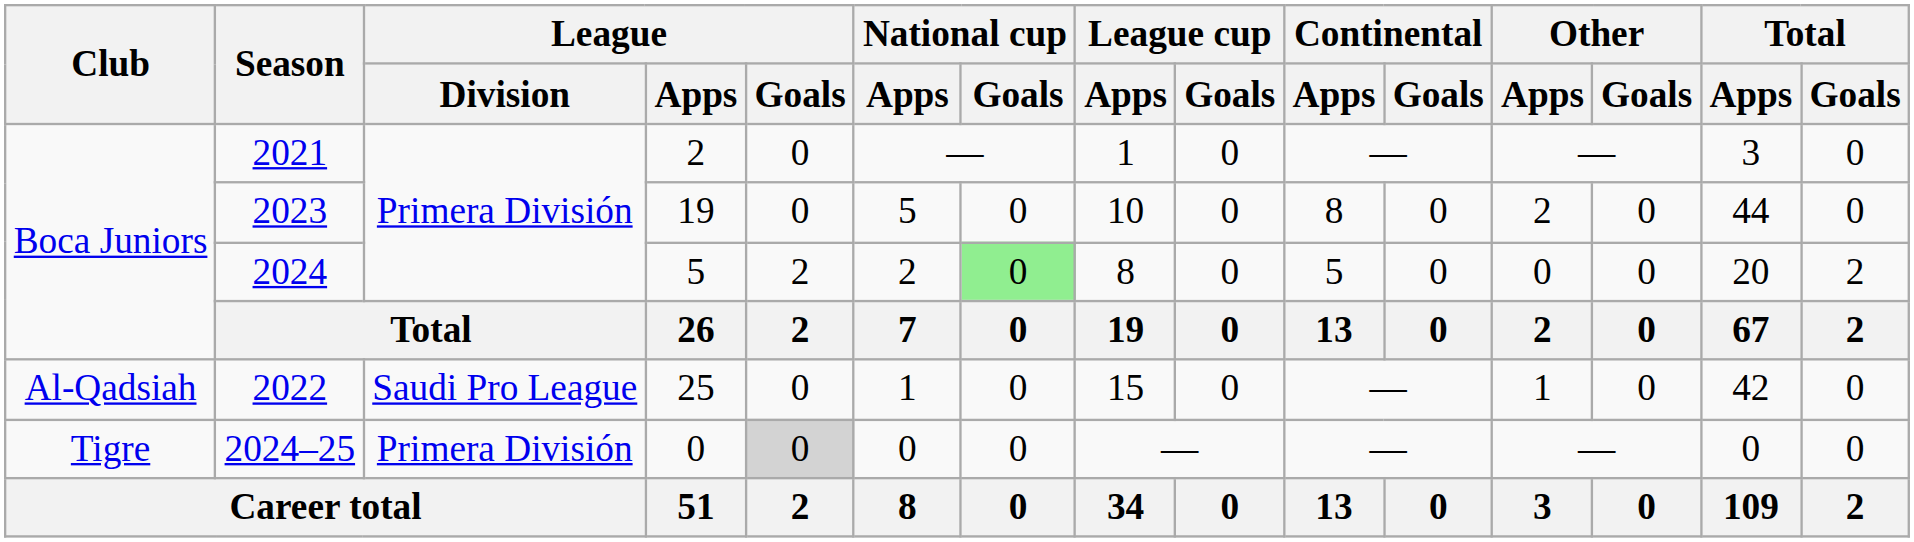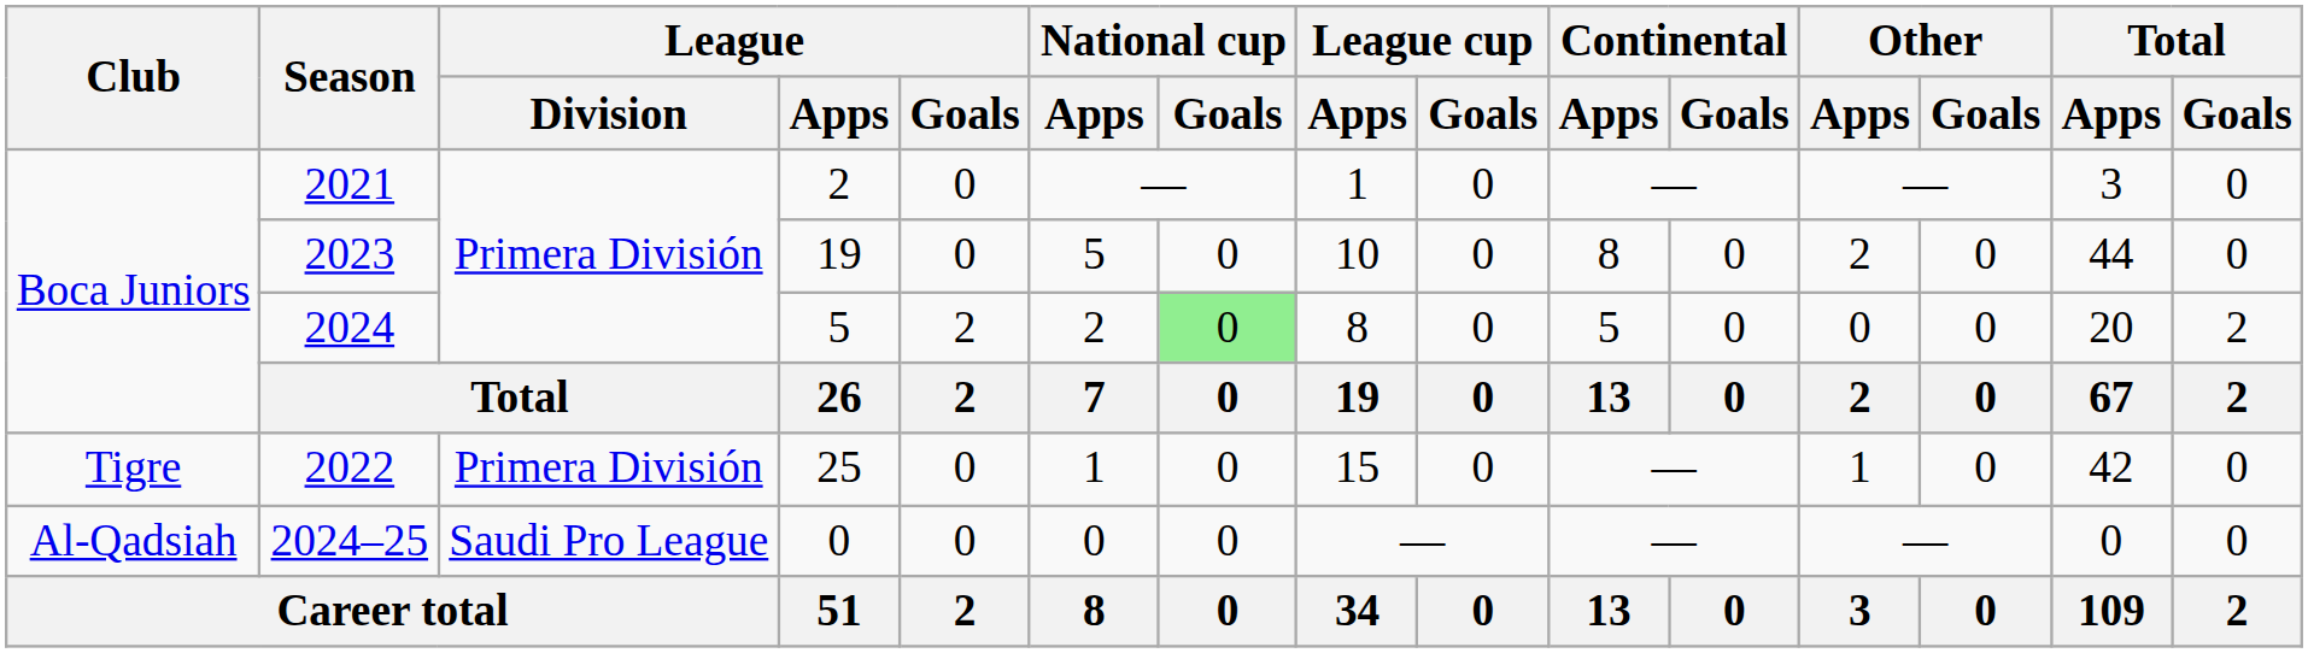 <table class="wikitable" style="text-align:center">
 <tr>
 <th rowspan="2">Club</th>
 <th rowspan="2">Season</th>
 <th colspan="3">League</th>
 <th colspan="2">National cup</th>
 <th colspan="2">League cup</th>
 <th colspan="2">Continental</th>
 <th colspan="2">Other</th>
 <th colspan="2">Total</th>
 </tr>
 <tr>
 <th>Division</th>
 <th>Apps</th>
 <th>Goals</th>
 <th>Apps</th>
 <th>Goals</th>
 <th>Apps</th>
 <th>Goals</th>
 <th>Apps</th>
 <th>Goals</th>
 <th>Apps</th>
 <th>Goals</th>
 <th>Apps</th>
 <th>Goals</th>
 </tr>
 <tr>
 <td rowspan="4"><a href='#'>Boca Juniors</a></td>
 <td><a href='#'>2021</a></td>
 <td rowspan="3"><a href='#'>Primera División</a></td>
 <td>2</td>
 <td>0</td>
 <td colspan="2">—</td>
 <td>1</td>
 <td>0</td>
 <td colspan="2">—</td>
 <td colspan="2">—</td>
 <td>3</td>
 <td>0</td>
 </tr>
 <tr>
 <td><a href='#'>2023</a></td>
 <td>19</td>
 <td>0</td>
 <td>5</td>
 <td>0</td>
 <td>10</td>
 <td>0</td>
 <td>8</td>
 <td>0</td>
 <td>2</td>
 <td>0</td>
 <td>44</td>
 <td>0</td>
 </tr>
 <tr>
 <td><a href='#'>2024</a></td>
 <td>5</td>
 <td>2</td>
 <td>2</td>
 <td style="background: lightgreen;">0</td>
 <td>8</td>
 <td>0</td>
 <td>5</td>
 <td>0</td>
 <td>0</td>
 <td>0</td>
 <td>20</td>
 <td>2</td>
 </tr>
 <tr>
 <th colspan="2">Total</th>
 <th>26</th>
 <th>2</th>
 <th>7</th>
 <th>0</th>
 <th>19</th>
 <th>0</th>
 <th>13</th>
 <th>0</th>
 <th>2</th>
 <th>0</th>
 <th>67</th>
 <th>2</th>
 </tr>
 <tr>
-<td><a href='#'>Al-Qadsiah</a></td>
+<td><a href='#'>Tigre</a></td>
 <td><a href='#'>2022</a></td>
-<td><a href='#'>Saudi Pro League</a></td>
+<td><a href='#'>Primera División</a></td>
 <td>25</td>
 <td>0</td>
 <td>1</td>
 <td>0</td>
 <td>15</td>
 <td>0</td>
 <td colspan="2">—</td>
 <td>1</td>
 <td>0</td>
 <td>42</td>
 <td>0</td>
 </tr>
 <tr>
-<td><a href='#'>Tigre</a></td>
+<td><a href='#'>Al-Qadsiah</a></td>
 <td><a href='#'>2024–25</a></td>
-<td><a href='#'>Primera División</a></td>
+<td><a href='#'>Saudi Pro League</a></td>
 <td>0</td>
-<td style="background: lightgrey;">0</td>
+<td>0</td>
 <td>0</td>
 <td>0</td>
 <td colspan="2">—</td>
 <td colspan="2">—</td>
 <td colspan="2">—</td>
 <td>0</td>
 <td>0</td>
 </tr>
 <tr>
 <th colspan="3">Career total</th>
 <th>51</th>
 <th>2</th>
 <th>8</th>
 <th>0</th>
 <th>34</th>
 <th>0</th>
 <th>13</th>
 <th>0</th>
 <th>3</th>
 <th>0</th>
 <th>109</th>
 <th>2</th>
 </tr>
 </table>
